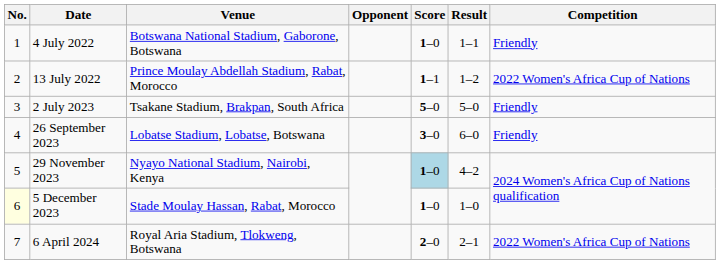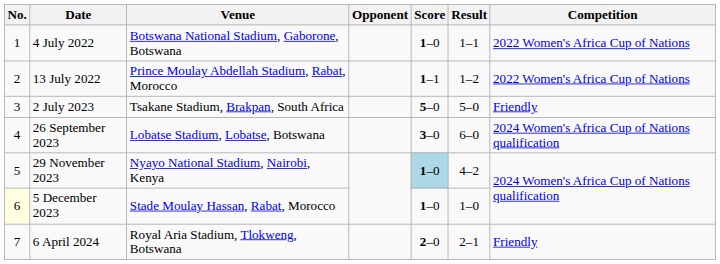 <table class="wikitable sortable">
 <tr>
 <th scope="col">No.</th>
 <th scope="col">Date</th>
 <th scope="col">Venue</th>
 <th scope="col">Opponent</th>
 <th scope="col">Score</th>
 <th scope="col">Result</th>
 <th scope="col">Competition</th>
 </tr>
 <tr>
 <td align="center">1</td>
 <td>4 July 2022</td>
 <td><a href='#'>Botswana National Stadium</a>, <a href='#'>Gaborone</a>, Botswana</td>
 <td></td>
 <td align="center"><strong>1</strong>–0</td>
 <td align="center">1–1</td>
-<td><a href='#'>Friendly</a></td>
+<td><a href='#'>2022 Women's Africa Cup of Nations</a></td>
 </tr>
 <tr>
 <td align="center">2</td>
 <td>13 July 2022</td>
 <td><a href='#'>Prince Moulay Abdellah Stadium</a>, <a href='#'>Rabat</a>, Morocco</td>
 <td></td>
 <td align="center"><strong>1</strong>–1</td>
 <td align="center">1–2</td>
 <td><a href='#'>2022 Women's Africa Cup of Nations</a></td>
 </tr>
 <tr>
 <td align="center">3</td>
 <td>2 July 2023</td>
 <td>Tsakane Stadium, <a href='#'>Brakpan</a>, South Africa</td>
 <td></td>
 <td align="center"><strong>5</strong>–0</td>
 <td align="center">5–0</td>
 <td><a href='#'>Friendly</a></td>
 </tr>
 <tr>
 <td align="center">4</td>
 <td>26 September 2023</td>
 <td><a href='#'>Lobatse Stadium</a>, <a href='#'>Lobatse</a>, Botswana</td>
 <td></td>
 <td align="center"><strong>3</strong>–0</td>
 <td align="center">6–0</td>
-<td><a href='#'>Friendly</a></td>
+<td><a href='#'>2024 Women's Africa Cup of Nations qualification</a></td>
 </tr>
 <tr>
 <td align="center">5</td>
 <td>29 November 2023</td>
 <td><a href='#'>Nyayo National Stadium</a>, <a href='#'>Nairobi</a>, Kenya</td>
 <td rowspan=2></td>
 <td align="center" style="background: lightblue;"><strong>1</strong>–0</td>
 <td align="center">4–2</td>
 <td rowspan=2><a href='#'>2024 Women's Africa Cup of Nations qualification</a></td>
 </tr>
 <tr>
 <td align="center" style="background: lightyellow;">6</td>
 <td>5 December 2023</td>
 <td><a href='#'>Stade Moulay Hassan</a>, <a href='#'>Rabat</a>, Morocco</td>
 <td align="center"><strong>1</strong>–0</td>
 <td align="center">1–0</td>
 </tr>
 <tr>
 <td align="center">7</td>
 <td>6 April 2024</td>
 <td>Royal Aria Stadium, <a href='#'>Tlokweng</a>, Botswana</td>
 <td></td>
 <td align="center"><strong>2</strong>–0</td>
 <td align="center">2–1</td>
-<td><a href='#'>2022 Women's Africa Cup of Nations</a></td>
+<td><a href='#'>Friendly</a></td>
 </tr>
 </table>
